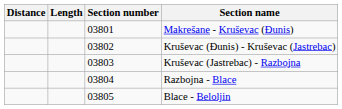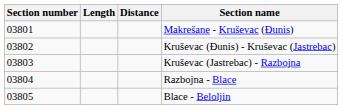 <table class="wikitable">
 <tr>
+<th>Section number</th>
+<th>Length</th>
 <th>Distance</th>
-<th>Length</th>
-<th>Section number</th>
 <th>Section name</th>
 </tr>
 <tr>
+<td>03801</td>
 <td></td>
 <td></td>
-<td>03801</td>
 <td><a href='#'>Makrešane</a> - <a href='#'>Kruševac</a> (<a href='#'>Đunis</a>)</td>
 </tr>
 <tr>
+<td>03802</td>
 <td></td>
 <td></td>
-<td>03802</td>
 <td>Kruševac (Đunis) - Kruševac (<a href='#'>Jastrebac</a>)</td>
 </tr>
 <tr>
+<td>03803</td>
 <td></td>
 <td></td>
-<td>03803</td>
 <td>Kruševac (Jastrebac) - <a href='#'>Razbojna</a></td>
 </tr>
 <tr>
+<td>03804</td>
 <td></td>
 <td></td>
-<td>03804</td>
 <td>Razbojna - <a href='#'>Blace</a></td>
 </tr>
 <tr>
+<td>03805</td>
 <td></td>
 <td></td>
-<td>03805</td>
 <td>Blace - <a href='#'>Beloljin</a></td>
 </tr>
 </table>
